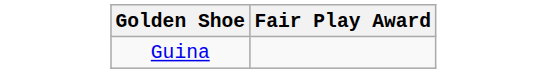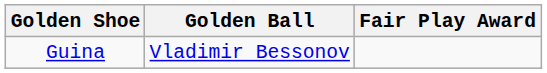 <table class=wikitable style="margin:auto; text-align:center">
 <tr>
 <th>Golden Shoe</th>
+<th>Golden Ball</th>
 <th>Fair Play Award</th>
 </tr>
 <tr>
 <td> <a href='#'>Guina</a></td>
+<td> <a href='#'>Vladimir Bessonov</a></td>
 <td></td>
 </tr>
 </table>
